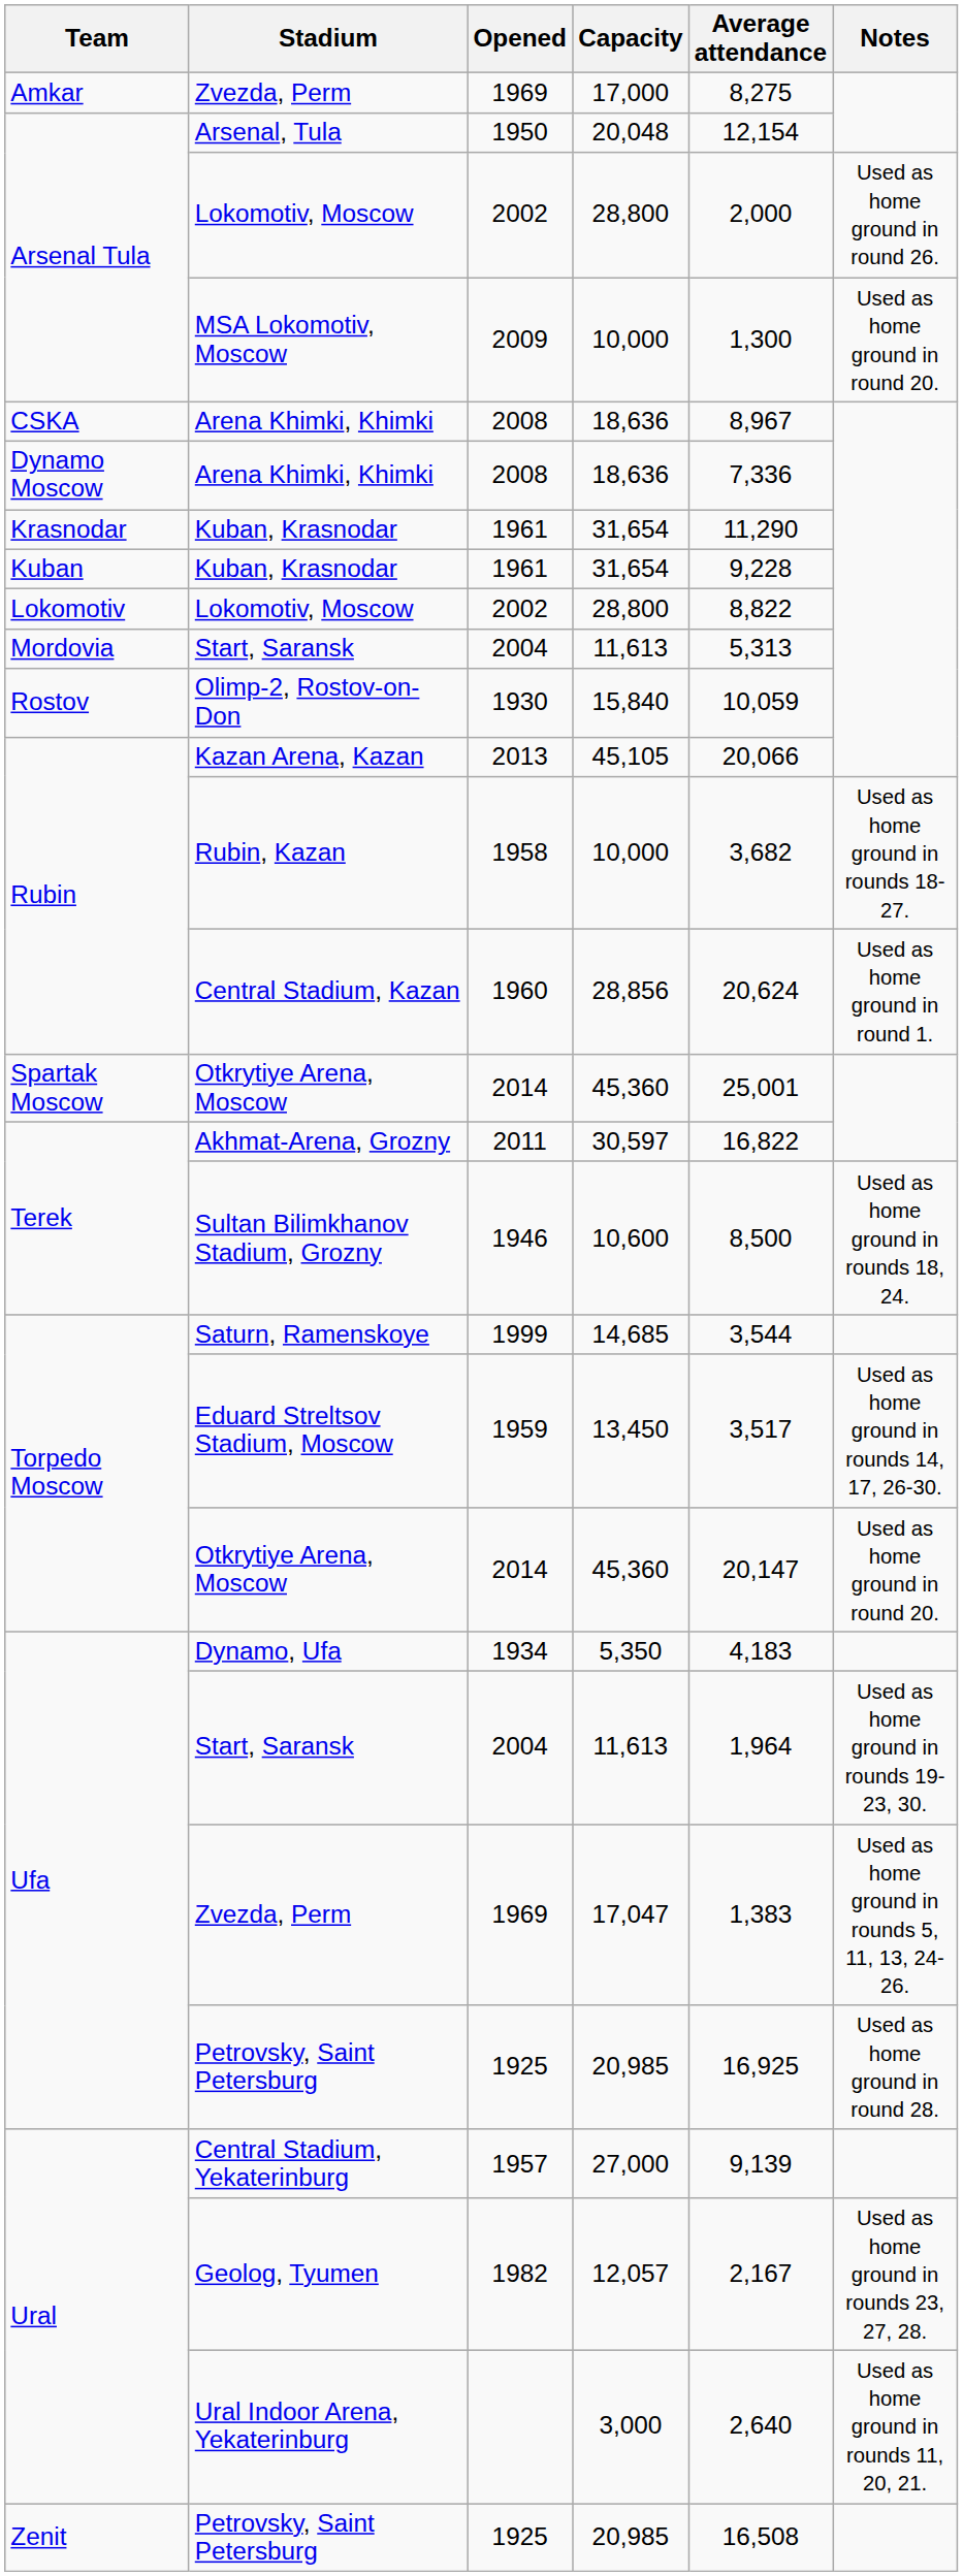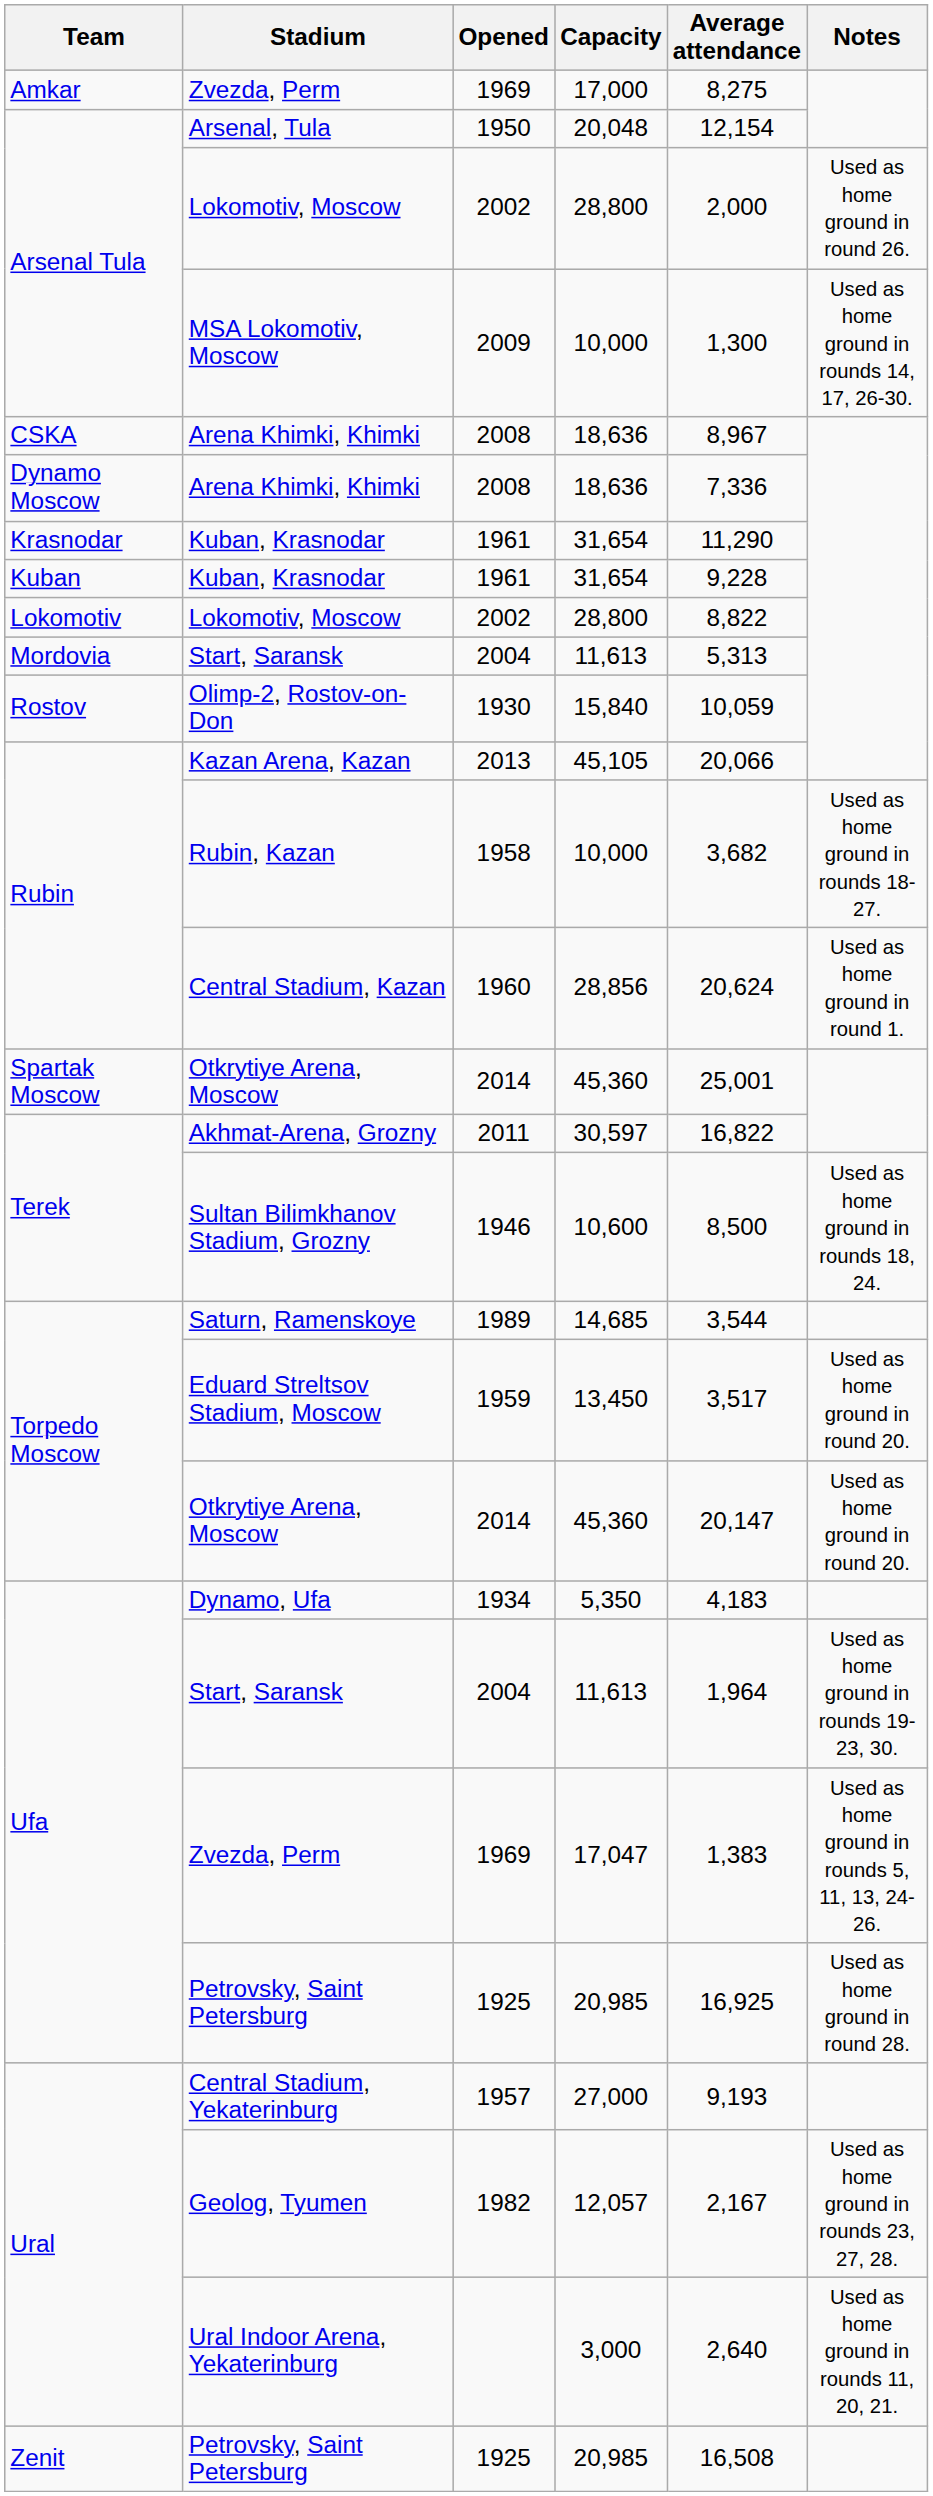 <table class="wikitable sortable" style="text-align:center">
 <tr>
 <th width=110>Team</th>
 <th width=170>Stadium</th>
 <th width=45>Opened</th>
 <th width=55>Capacity</th>
 <th width=70>Average attendance</th>
 <th>Notes</th>
 </tr>
 <tr>
 <td align=left><a href='#'>Amkar</a></td>
 <td align=left><a href='#'>Zvezda</a>, <a href='#'>Perm</a></td>
 <td>1969</td>
 <td>17,000</td>
 <td>8,275 </td>
 </tr>
 <tr>
 <td style="text-align:left;" rowspan="3"><a href='#'>Arsenal Tula</a></td>
 <td align=left><a href='#'>Arsenal</a>, <a href='#'>Tula</a></td>
 <td>1950</td>
 <td>20,048</td>
 <td>12,154 </td>
 </tr>
 <tr>
 <td align=left><a href='#'>Lokomotiv</a>, <a href='#'>Moscow</a></td>
 <td>2002</td>
 <td>28,800</td>
 <td>2,000 </td>
 <td><small>Used as home ground in round 26.</small></td>
 </tr>
 <tr>
 <td align=left><a href='#'>MSA Lokomotiv</a>, <a href='#'>Moscow</a></td>
 <td>2009</td>
 <td>10,000</td>
 <td>1,300 </td>
-<td><small>Used as home ground in round 20.</small></td>
+<td><small>Used as home ground in rounds 14, 17, 26-30.</small></td>
 </tr>
 <tr>
 <td align=left><a href='#'>CSKA</a></td>
 <td align=left><a href='#'>Arena Khimki</a>, <a href='#'>Khimki</a></td>
 <td>2008</td>
 <td>18,636</td>
 <td>8,967 </td>
 </tr>
 <tr>
 <td align=left><a href='#'>Dynamo Moscow</a></td>
 <td align=left><a href='#'>Arena Khimki</a>, <a href='#'>Khimki</a></td>
 <td>2008</td>
 <td>18,636</td>
 <td>7,336 </td>
 </tr>
 <tr>
 <td align=left><a href='#'>Krasnodar</a></td>
 <td align=left><a href='#'>Kuban</a>, <a href='#'>Krasnodar</a></td>
 <td>1961</td>
 <td>31,654</td>
 <td>11,290 </td>
 </tr>
 <tr>
 <td align=left><a href='#'>Kuban</a></td>
 <td align=left><a href='#'>Kuban</a>, <a href='#'>Krasnodar</a></td>
 <td>1961</td>
 <td>31,654</td>
 <td>9,228 </td>
 </tr>
 <tr>
 <td align=left><a href='#'>Lokomotiv</a></td>
 <td align=left><a href='#'>Lokomotiv</a>, <a href='#'>Moscow</a></td>
 <td>2002</td>
 <td>28,800</td>
 <td>8,822 </td>
 </tr>
 <tr>
 <td align=left><a href='#'>Mordovia</a></td>
 <td align=left><a href='#'>Start</a>, <a href='#'>Saransk</a></td>
 <td>2004</td>
 <td>11,613</td>
 <td>5,313 </td>
 </tr>
 <tr>
 <td align=left><a href='#'>Rostov</a></td>
 <td align=left><a href='#'>Olimp-2</a>, <a href='#'>Rostov-on-Don</a></td>
 <td>1930</td>
 <td>15,840</td>
 <td>10,059 </td>
 </tr>
 <tr>
 <td style="text-align:left;" rowspan="3"><a href='#'>Rubin</a></td>
 <td align=left><a href='#'>Kazan Arena</a>, <a href='#'>Kazan</a></td>
 <td>2013</td>
 <td>45,105</td>
 <td>20,066 </td>
 </tr>
 <tr>
 <td align=left><a href='#'>Rubin</a>, <a href='#'>Kazan</a></td>
 <td>1958</td>
 <td>10,000</td>
 <td>3,682 </td>
 <td><small>Used as home ground in rounds 18-27.</small></td>
 </tr>
 <tr>
 <td align=left><a href='#'>Central Stadium</a>, <a href='#'>Kazan</a></td>
 <td>1960</td>
 <td>28,856</td>
 <td>20,624 </td>
 <td><small>Used as home ground in round 1.</small></td>
 </tr>
 <tr>
 <td align=left><a href='#'>Spartak Moscow</a></td>
 <td align=left><a href='#'>Otkrytiye Arena</a>, <a href='#'>Moscow</a></td>
 <td>2014</td>
 <td>45,360</td>
 <td>25,001 </td>
 </tr>
 <tr>
 <td style="text-align:left;" rowspan="2"><a href='#'>Terek</a></td>
 <td align=left><a href='#'>Akhmat-Arena</a>, <a href='#'>Grozny</a></td>
 <td>2011</td>
 <td>30,597</td>
 <td>16,822 </td>
 </tr>
 <tr>
 <td align=left><a href='#'>Sultan Bilimkhanov Stadium</a>, <a href='#'>Grozny</a></td>
 <td>1946</td>
 <td>10,600</td>
 <td>8,500 </td>
 <td><small>Used as home ground in rounds 18, 24.</small></td>
 </tr>
 <tr>
 <td style="text-align:left;" rowspan="3"><a href='#'>Torpedo Moscow</a></td>
 <td align=left><a href='#'>Saturn</a>, <a href='#'>Ramenskoye</a></td>
-<td>1999</td>
+<td>1989</td>
 <td>14,685</td>
 <td>3,544 </td>
 </tr>
 <tr>
 <td align=left><a href='#'>Eduard Streltsov Stadium</a>, <a href='#'>Moscow</a></td>
 <td>1959</td>
 <td>13,450</td>
 <td>3,517 </td>
-<td><small>Used as home ground in rounds 14, 17, 26-30.</small></td>
+<td><small>Used as home ground in round 20.</small></td>
 </tr>
 <tr>
 <td align=left><a href='#'>Otkrytiye Arena</a>, <a href='#'>Moscow</a></td>
 <td>2014</td>
 <td>45,360</td>
 <td>20,147 </td>
 <td><small>Used as home ground in round 20.</small></td>
 </tr>
 <tr>
 <td style="text-align:left;" rowspan="4"><a href='#'>Ufa</a></td>
 <td align=left><a href='#'>Dynamo</a>, <a href='#'>Ufa</a></td>
 <td>1934</td>
 <td>5,350</td>
 <td>4,183 </td>
 </tr>
 <tr>
 <td align=left><a href='#'>Start</a>, <a href='#'>Saransk</a></td>
 <td>2004</td>
 <td>11,613</td>
 <td>1,964 </td>
 <td><small>Used as home ground in rounds 19-23, 30.</small></td>
 </tr>
 <tr>
 <td align=left><a href='#'>Zvezda</a>, <a href='#'>Perm</a></td>
 <td>1969</td>
 <td>17,047</td>
 <td>1,383 </td>
 <td><small>Used as home ground in rounds 5, 11, 13, 24-26.</small></td>
 </tr>
 <tr>
 <td align=left><a href='#'>Petrovsky</a>, <a href='#'>Saint Petersburg</a></td>
 <td>1925</td>
 <td>20,985</td>
 <td>16,925 </td>
 <td><small>Used as home ground in round 28.</small></td>
 </tr>
 <tr>
 <td style="text-align:left;" rowspan="3"><a href='#'>Ural</a></td>
 <td align=left><a href='#'>Central Stadium</a>, <a href='#'>Yekaterinburg</a></td>
 <td>1957</td>
 <td>27,000</td>
-<td>9,139 </td>
+<td>9,193 </td>
 </tr>
 <tr>
 <td align=left><a href='#'>Geolog</a>, <a href='#'>Tyumen</a></td>
 <td>1982</td>
 <td>12,057</td>
 <td>2,167 </td>
 <td><small>Used as home ground in rounds 23, 27, 28.</small></td>
 </tr>
 <tr>
 <td align=left><a href='#'>Ural Indoor Arena</a>, <a href='#'>Yekaterinburg</a></td>
 <td></td>
 <td>3,000</td>
 <td>2,640 </td>
 <td><small>Used as home ground in rounds 11, 20, 21.</small></td>
 </tr>
 <tr>
 <td align=left><a href='#'>Zenit</a></td>
 <td align=left><a href='#'>Petrovsky</a>, <a href='#'>Saint Petersburg</a></td>
 <td>1925</td>
 <td>20,985</td>
 <td>16,508 </td>
 </tr>
 </table>
